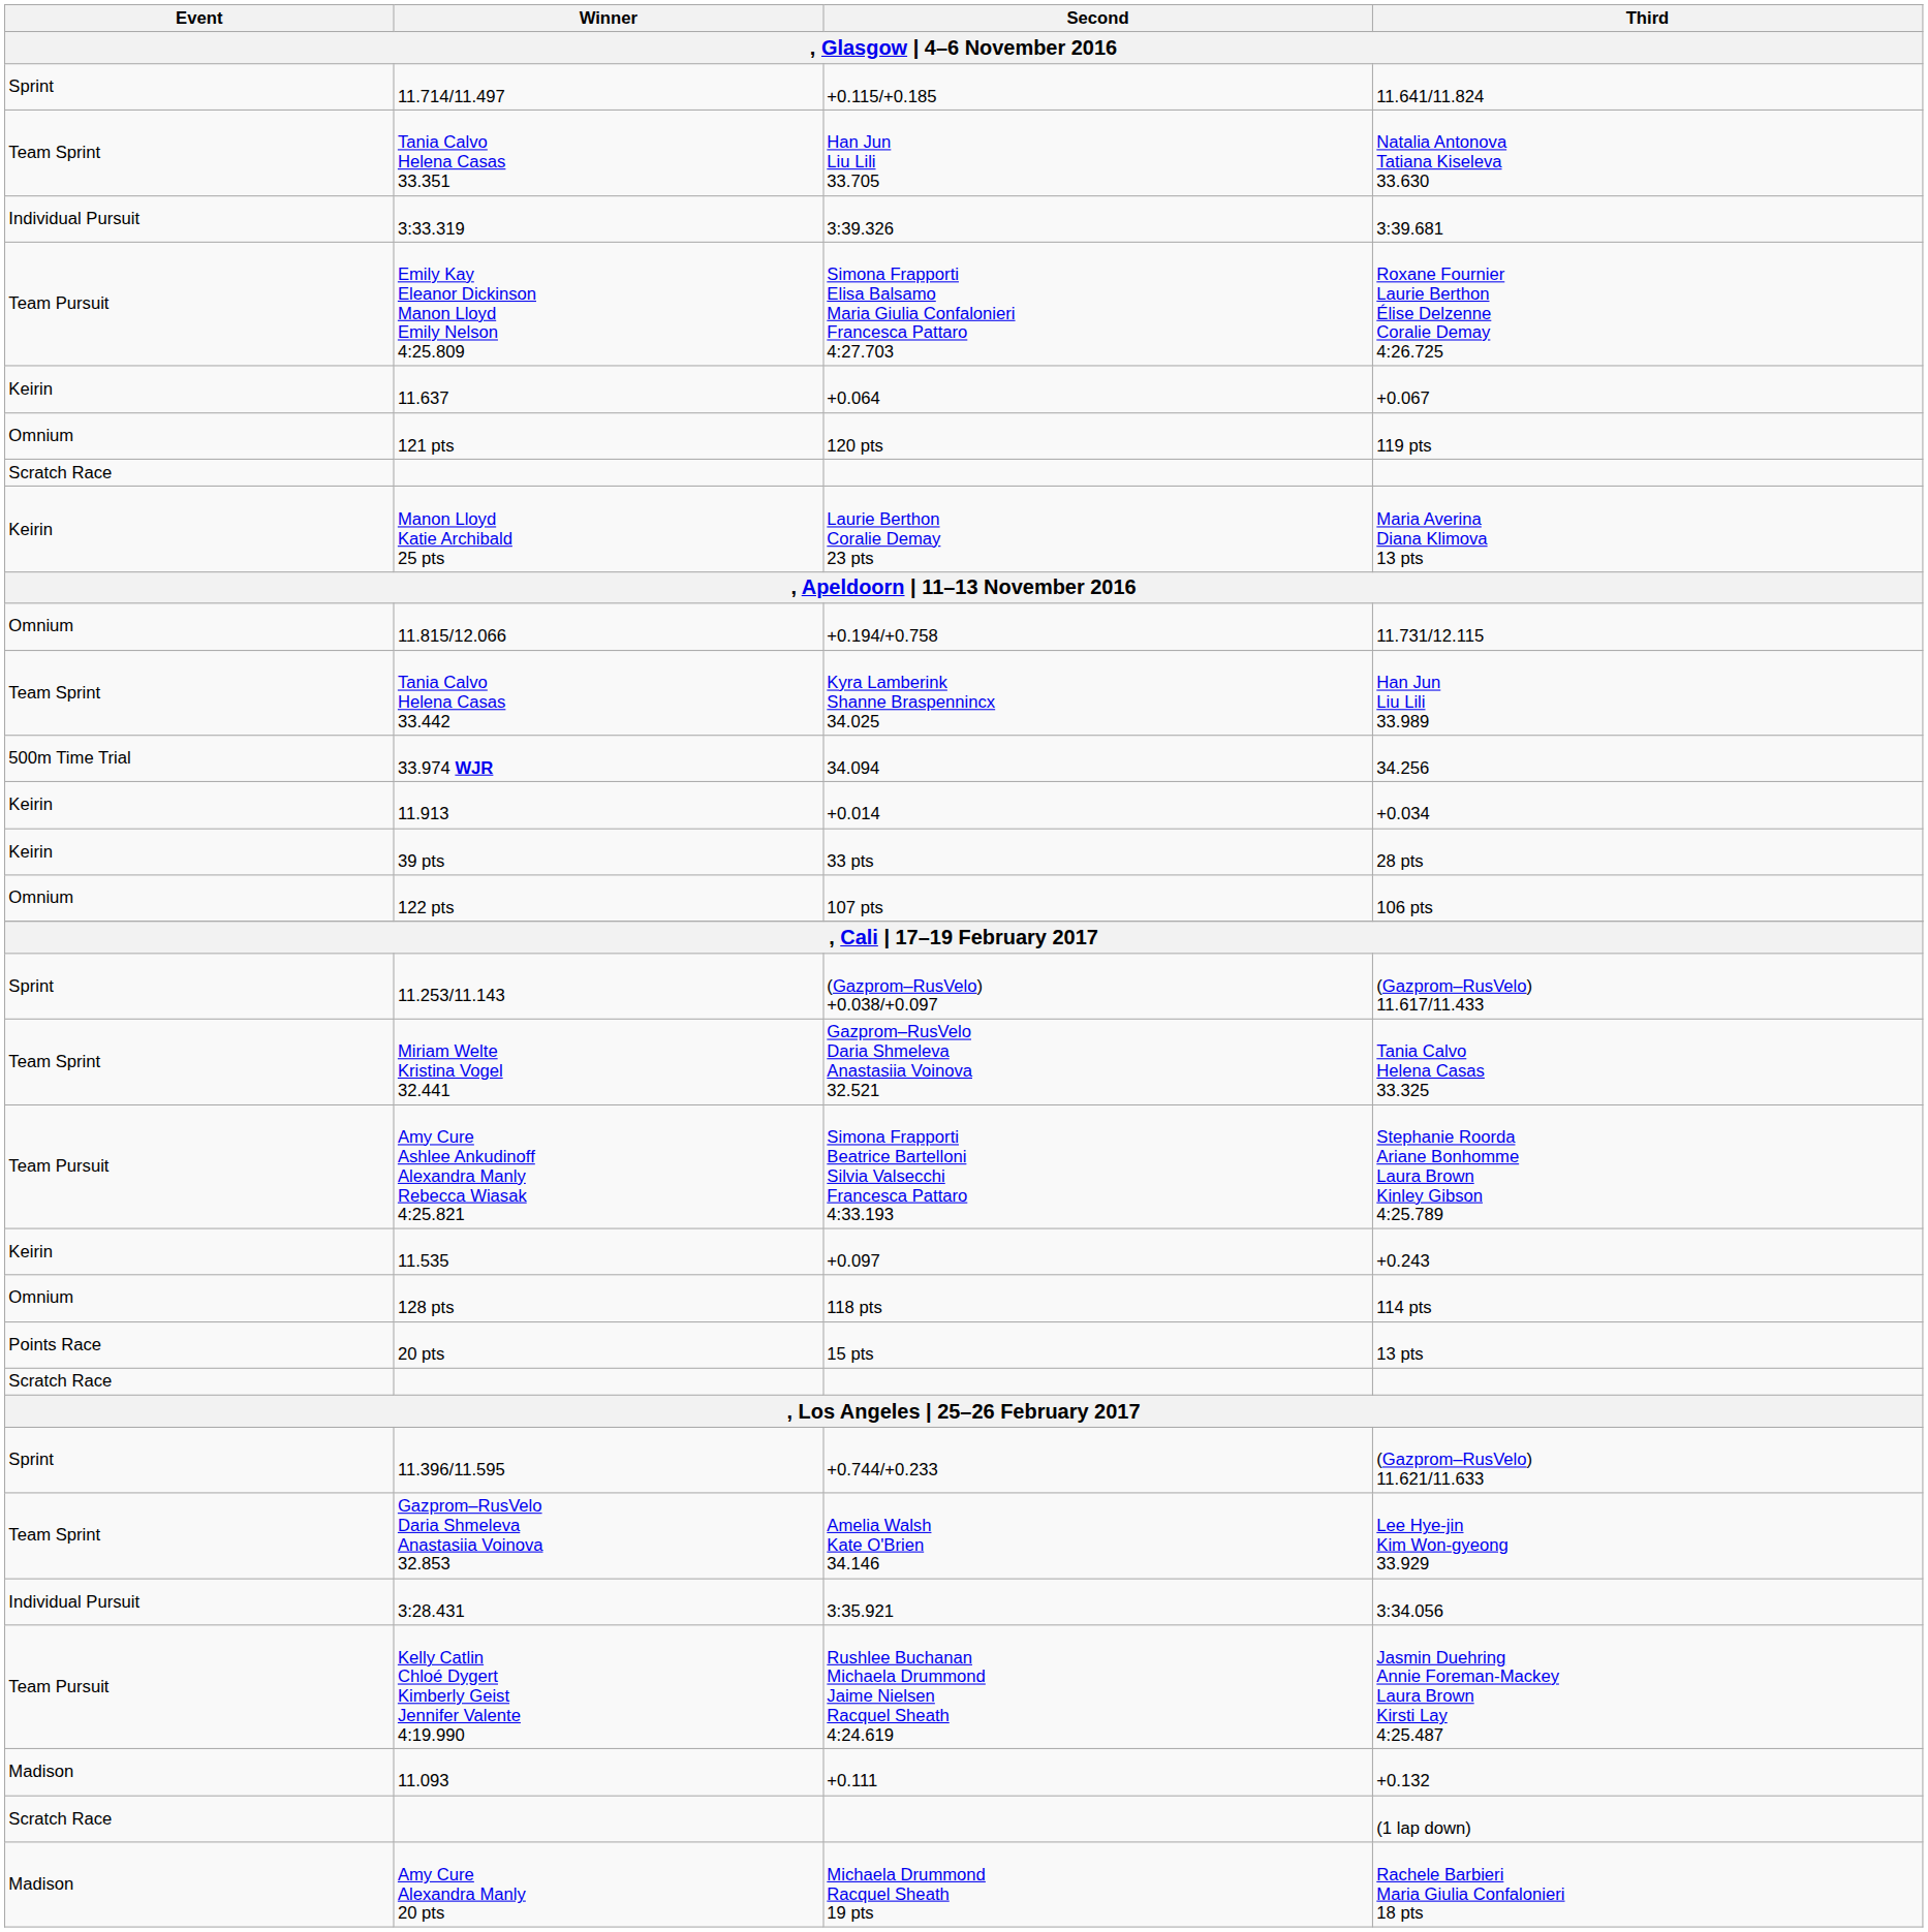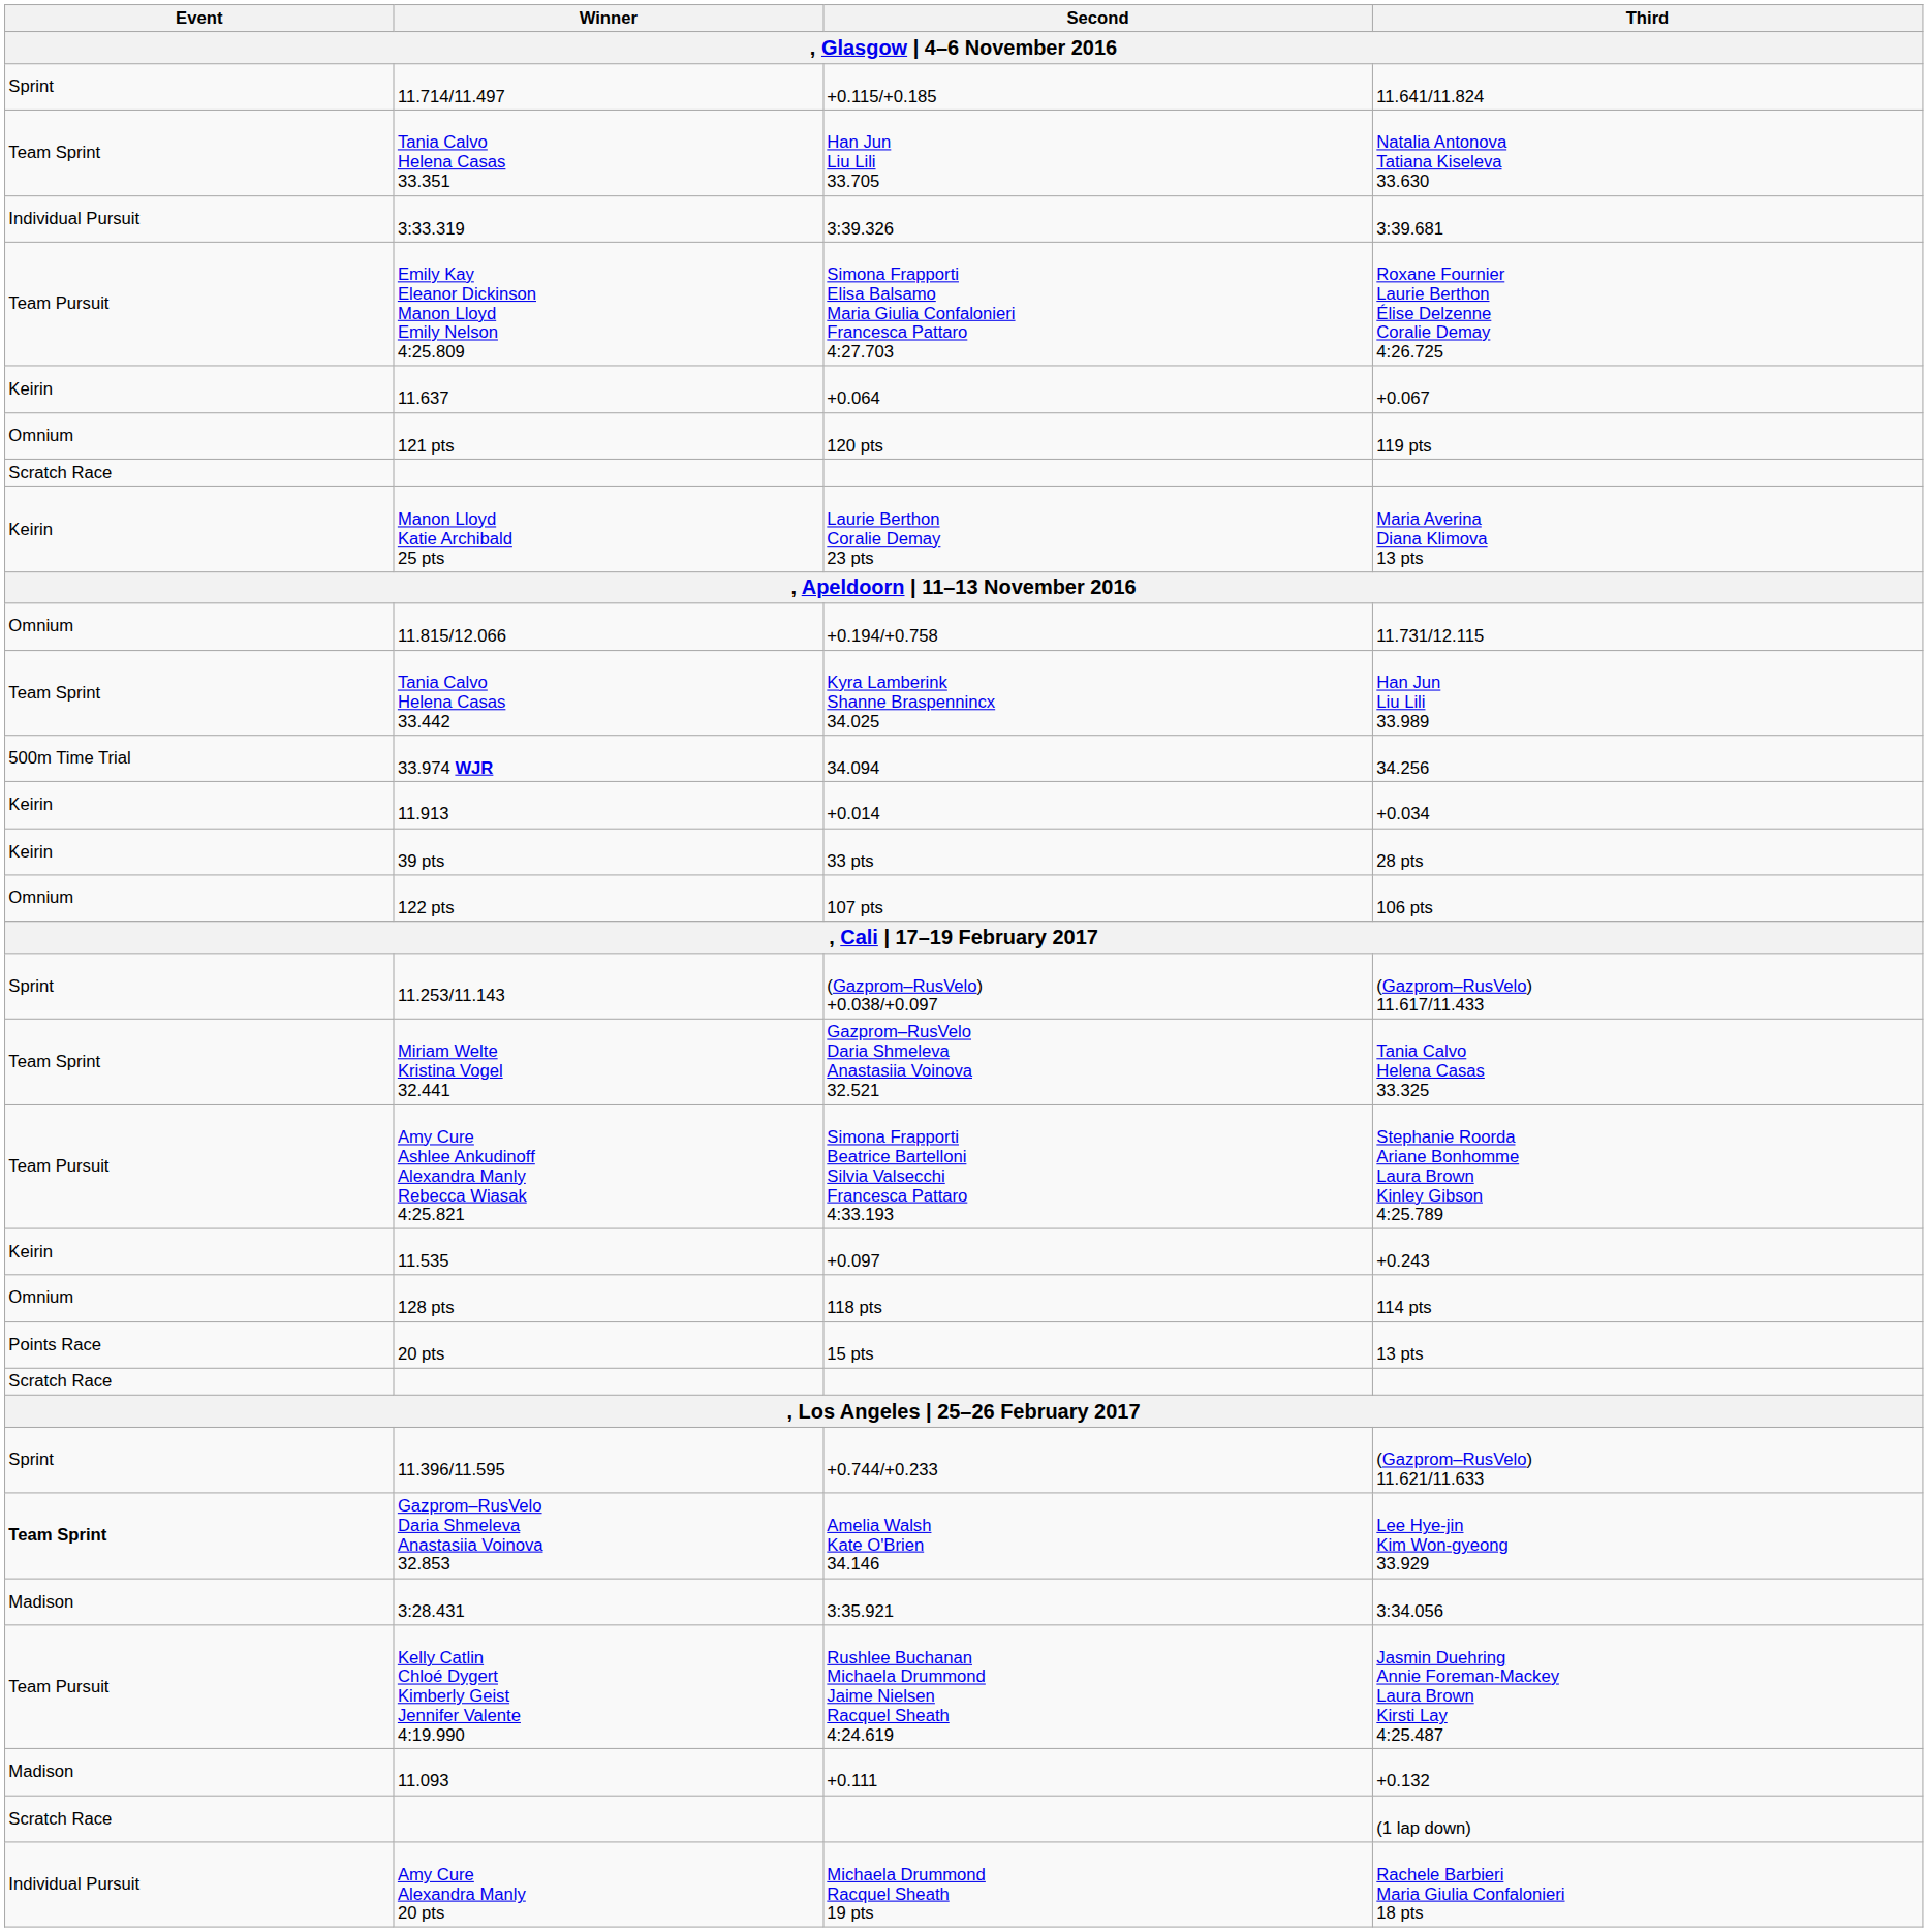 <table class="wikitable" style="width:90%;">
 <tr>
 <th>Event</th>
 <th>Winner</th>
 <th>Second</th>
 <th>Third</th>
 </tr>
 <tr>
 <th colspan=4><big>, <a href='#'>Glasgow</a> | 4–6 November 2016</big></th>
 </tr>
 <tr>
 <td>Sprint<br><em><small></small></em></td>
 <td><br>11.714/11.497</td>
 <td><br>+0.115/+0.185</td>
 <td><br>11.641/11.824</td>
 </tr>
 <tr>
 <td>Team Sprint<br><em><small></small></em></td>
 <td><br><a href='#'>Tania Calvo</a><br><a href='#'>Helena Casas</a><br>33.351</td>
 <td><br><a href='#'>Han Jun</a><br><a href='#'>Liu Lili</a><br>33.705</td>
 <td><br><a href='#'>Natalia Antonova</a><br><a href='#'>Tatiana Kiseleva</a><br>33.630</td>
 </tr>
 <tr>
 <td>Individual Pursuit<br><em><small></small></em></td>
 <td><br>3:33.319</td>
 <td><br>3:39.326</td>
 <td><br>3:39.681</td>
 </tr>
 <tr>
 <td>Team Pursuit<br><em><small></small></em></td>
 <td><br><a href='#'>Emily Kay</a><br><a href='#'>Eleanor Dickinson</a><br><a href='#'>Manon Lloyd</a><br><a href='#'>Emily Nelson</a><br>4:25.809</td>
 <td><br><a href='#'>Simona Frapporti</a><br><a href='#'>Elisa Balsamo</a><br><a href='#'>Maria Giulia Confalonieri</a><br><a href='#'>Francesca Pattaro</a><br>4:27.703</td>
 <td><br><a href='#'>Roxane Fournier</a><br><a href='#'>Laurie Berthon</a><br><a href='#'>Élise Delzenne</a><br><a href='#'>Coralie Demay</a><br>4:26.725</td>
 </tr>
 <tr>
 <td>Keirin<br><em><small></small></em></td>
 <td><br>11.637</td>
 <td><br>+0.064</td>
 <td><br>+0.067</td>
 </tr>
 <tr>
 <td>Omnium<br><em><small></small></em></td>
 <td><br>121 pts</td>
 <td><br>120 pts</td>
 <td><br>119 pts</td>
 </tr>
 <tr>
 <td>Scratch Race<br><em><small></small></em></td>
 <td></td>
 <td></td>
 <td></td>
 </tr>
 <tr>
 <td>Keirin<br><em><small></small></em></td>
 <td><br><a href='#'>Manon Lloyd</a><br><a href='#'>Katie Archibald</a><br>25 pts</td>
 <td><br><a href='#'>Laurie Berthon</a><br><a href='#'>Coralie Demay</a><br>23 pts</td>
 <td><br><a href='#'>Maria Averina</a><br><a href='#'>Diana Klimova</a><br>13 pts</td>
 </tr>
 <tr>
 <th colspan=4><big>, <a href='#'>Apeldoorn</a> | 11–13 November 2016</big></th>
 </tr>
 <tr>
 <td>Omnium<br><em><small></small></em></td>
 <td><br>11.815/12.066</td>
 <td><br>+0.194/+0.758</td>
 <td><br>11.731/12.115</td>
 </tr>
 <tr>
 <td>Team Sprint<br><em><small></small></em></td>
 <td><br><a href='#'>Tania Calvo</a><br><a href='#'>Helena Casas</a><br>33.442</td>
 <td><br><a href='#'>Kyra Lamberink</a><br><a href='#'>Shanne Braspennincx</a><br>34.025</td>
 <td><br><a href='#'>Han Jun</a><br><a href='#'>Liu Lili</a><br>33.989</td>
 </tr>
 <tr>
 <td>500m Time Trial<br><em><small></small></em></td>
 <td><br>33.974 <strong><a href='#'>WJR</a></strong></td>
 <td><br>34.094</td>
 <td><br>34.256</td>
 </tr>
 <tr>
 <td>Keirin<br><em><small></small></em></td>
 <td><br>11.913</td>
 <td><br>+0.014</td>
 <td><br>+0.034</td>
 </tr>
 <tr>
 <td>Keirin<br><em><small></small></em></td>
 <td><br>39 pts</td>
 <td><br>33 pts</td>
 <td><br>28 pts</td>
 </tr>
 <tr>
 <td>Omnium<br><em><small></small></em></td>
 <td><br>122 pts</td>
 <td><br>107 pts</td>
 <td><br>106 pts</td>
 </tr>
 <tr>
 </tr>
 <tr>
 <th colspan=4><big>, <a href='#'>Cali</a> | 17–19 February 2017</big></th>
 </tr>
 <tr>
 <td>Sprint<br><em><small></small></em></td>
 <td><br>11.253/11.143</td>
 <td> <br>(<a href='#'>Gazprom–RusVelo</a>)<br>+0.038/+0.097</td>
 <td><br>(<a href='#'>Gazprom–RusVelo</a>)<br>11.617/11.433</td>
 </tr>
 <tr>
 <td>Team Sprint<br><em><small></small></em></td>
 <td><br><a href='#'>Miriam Welte</a><br><a href='#'>Kristina Vogel</a><br>32.441</td>
 <td><a href='#'>Gazprom–RusVelo</a><br><a href='#'>Daria Shmeleva</a><br><a href='#'>Anastasiia Voinova</a><br>32.521</td>
 <td><br><a href='#'>Tania Calvo</a><br><a href='#'>Helena Casas</a><br>33.325</td>
 </tr>
 <tr>
 <td>Team Pursuit<br><em><small></small></em></td>
 <td><br><a href='#'>Amy Cure</a><br><a href='#'>Ashlee Ankudinoff</a><br><a href='#'>Alexandra Manly</a><br><a href='#'>Rebecca Wiasak</a><br>4:25.821</td>
 <td><br><a href='#'>Simona Frapporti</a><br><a href='#'>Beatrice Bartelloni</a><br><a href='#'>Silvia Valsecchi</a><br><a href='#'>Francesca Pattaro</a><br>4:33.193</td>
 <td><br><a href='#'>Stephanie Roorda</a><br><a href='#'>Ariane Bonhomme</a><br><a href='#'>Laura Brown</a><br><a href='#'>Kinley Gibson</a><br>4:25.789</td>
 </tr>
 <tr>
 <td>Keirin<br><em><small></small></em></td>
 <td><br>11.535</td>
 <td><br>+0.097</td>
 <td><br>+0.243</td>
 </tr>
 <tr>
 <td>Omnium<br><em><small></small></em></td>
 <td><br>128 pts</td>
 <td><br>118 pts</td>
 <td><br>114 pts</td>
 </tr>
 <tr>
 <td>Points Race<br><em><small></small></em></td>
 <td><br>20 pts</td>
 <td><br>15 pts</td>
 <td><br>13 pts</td>
 </tr>
 <tr>
 <td>Scratch Race<br><em><small></small></em></td>
 <td></td>
 <td></td>
 <td></td>
 </tr>
 <tr>
 <th colspan=4><big>, Los Angeles | 25–26 February 2017</big></th>
 </tr>
 <tr>
 <td>Sprint<br><em><small></small></em></td>
 <td><br>11.396/11.595</td>
 <td><br>+0.744/+0.233</td>
 <td> <br>(<a href='#'>Gazprom–RusVelo</a>)<br>11.621/11.633</td>
 </tr>
 <tr>
-<td>Team Sprint<br><em><small></small></em></td>
+<td><strong>Team Sprint<br><em><small></small></em></strong></td>
 <td><a href='#'>Gazprom–RusVelo</a><br><a href='#'>Daria Shmeleva</a><br><a href='#'>Anastasiia Voinova</a><br>32.853</td>
 <td><br><a href='#'>Amelia Walsh</a><br><a href='#'>Kate O'Brien</a><br>34.146</td>
 <td><br><a href='#'>Lee Hye-jin</a><br><a href='#'>Kim Won-gyeong</a><br>33.929</td>
 </tr>
 <tr>
-<td>Individual Pursuit<br><em><small></small></em></td>
+<td>Madison<br><em><small></small></em></td>
 <td><br>3:28.431</td>
 <td><br>3:35.921</td>
 <td><br>3:34.056</td>
 </tr>
 <tr>
 <td>Team Pursuit<br><em><small></small></em></td>
 <td><br><a href='#'>Kelly Catlin</a><br><a href='#'>Chloé Dygert</a><br><a href='#'>Kimberly Geist</a><br><a href='#'>Jennifer Valente</a><br>4:19.990</td>
 <td><br><a href='#'>Rushlee Buchanan</a><br><a href='#'>Michaela Drummond</a><br><a href='#'>Jaime Nielsen</a><br><a href='#'>Racquel Sheath</a><br>4:24.619</td>
 <td><br><a href='#'>Jasmin Duehring</a><br><a href='#'>Annie Foreman-Mackey</a><br><a href='#'>Laura Brown</a><br><a href='#'>Kirsti Lay</a><br>4:25.487</td>
 </tr>
 <tr>
 <td>Madison<br><em><small></small></em></td>
 <td><br>11.093</td>
 <td><br>+0.111</td>
 <td><br>+0.132</td>
 </tr>
 <tr>
 <td>Scratch Race<br><em><small></small></em></td>
 <td></td>
 <td></td>
 <td><br>(1 lap down)</td>
 </tr>
 <tr>
-<td>Madison<br><em><small></small></em></td>
+<td>Individual Pursuit<br><em><small></small></em></td>
 <td><br><a href='#'>Amy Cure</a><br><a href='#'>Alexandra Manly</a><br>20 pts</td>
 <td><br><a href='#'>Michaela Drummond</a><br><a href='#'>Racquel Sheath</a><br>19 pts</td>
 <td><br><a href='#'>Rachele Barbieri</a><br><a href='#'>Maria Giulia Confalonieri</a><br>18 pts</td>
 </tr>
 </table>
